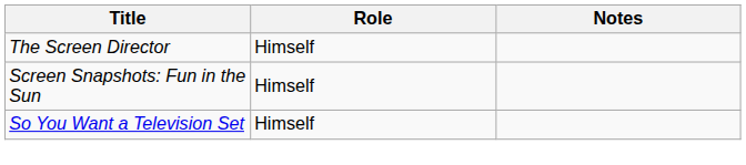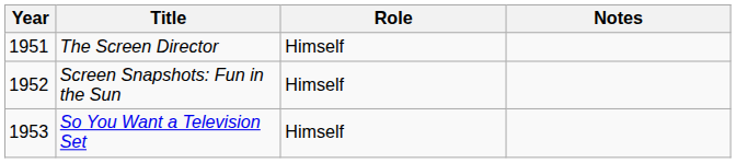 <table class="wikitable sortable" width=52%>
 <tr>
+<th width=2%>Year</th>
 <th width=25%>Title</th>
 <th width=25%>Role</th>
 <th width=25%>Notes</th>
 </tr>
 <tr>
+<td>1951</td>
 <td><em>The Screen Director</em></td>
 <td>Himself</td>
 <td></td>
 </tr>
 <tr>
+<td>1952</td>
 <td><em>Screen Snapshots: Fun in the Sun</em></td>
 <td>Himself</td>
 <td></td>
 </tr>
 <tr>
+<td>1953</td>
 <td><em><a href='#'>So You Want a Television Set</a></em></td>
 <td>Himself</td>
 <td></td>
 </tr>
 </table>
